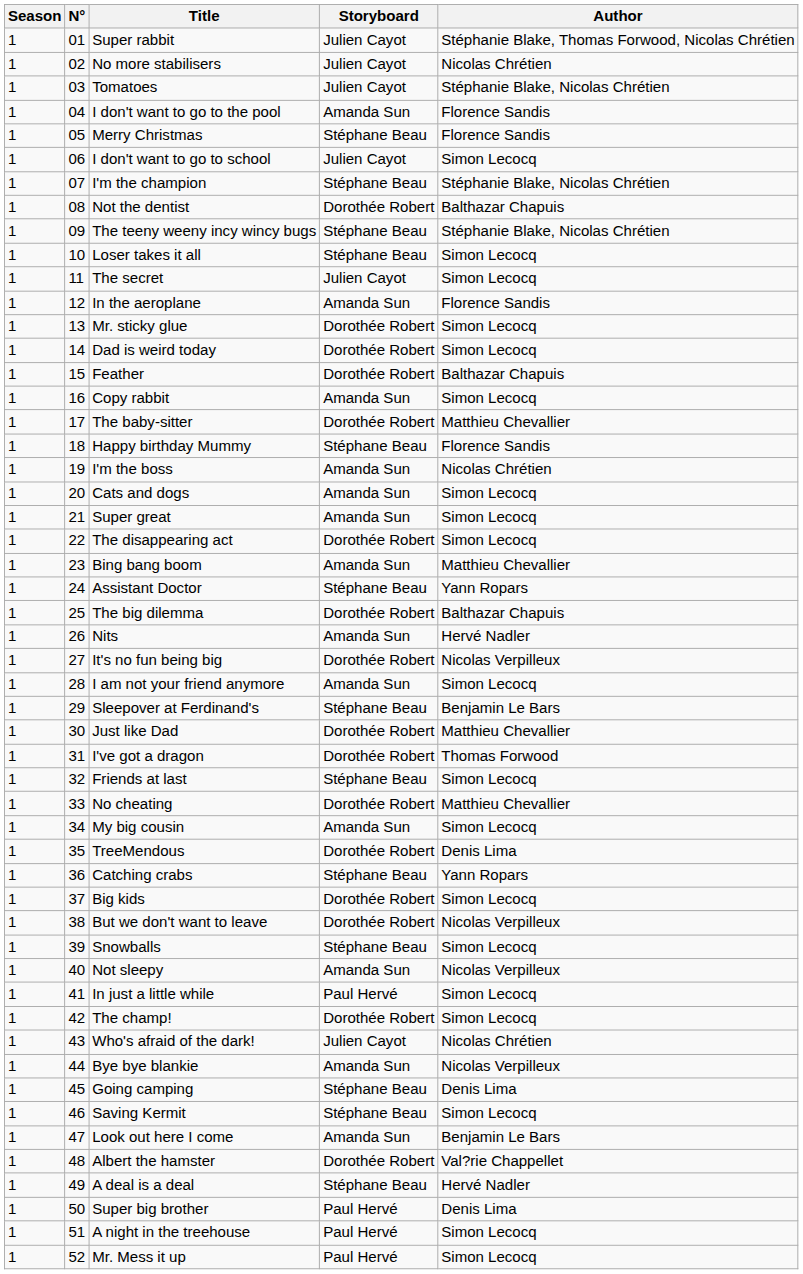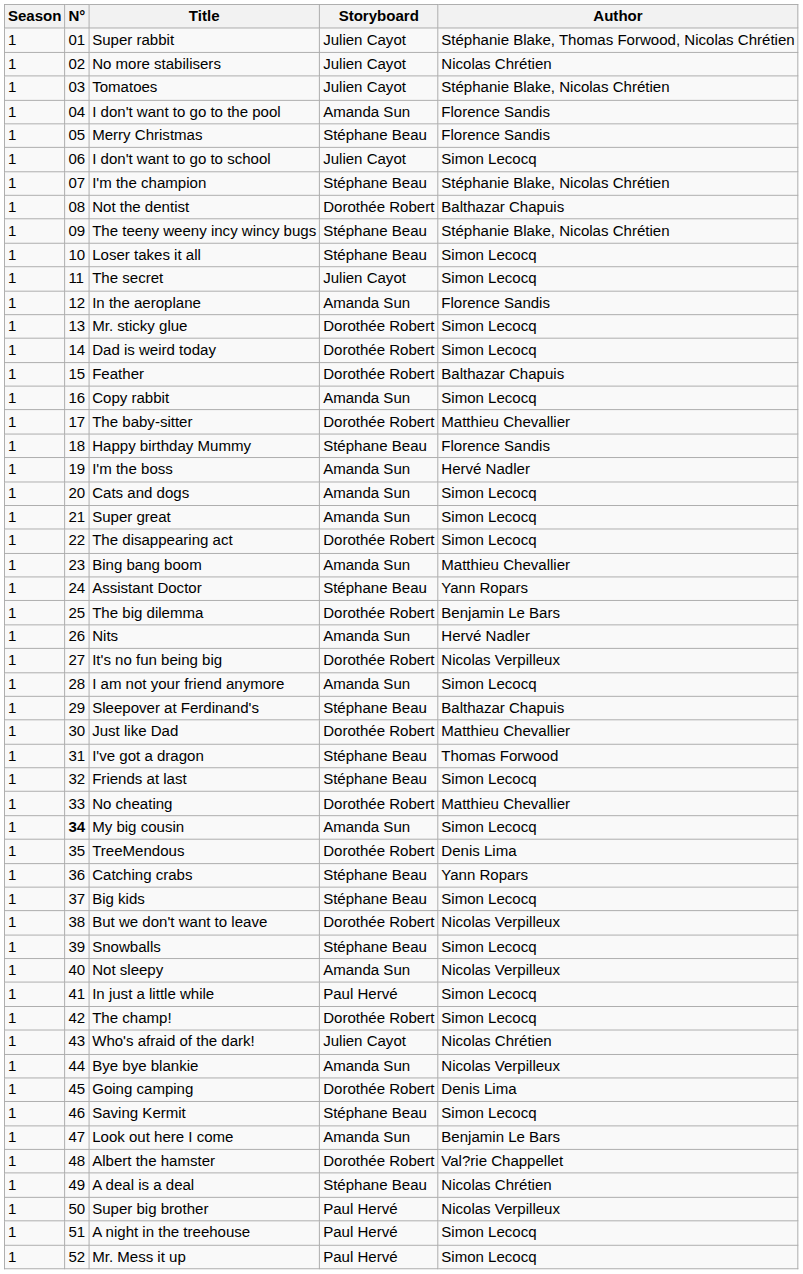 <table class="wikitable sortable">
 <tr>
 <th>Season</th>
 <th>N°</th>
 <th>Title</th>
 <th>Storyboard</th>
 <th>Author</th>
 </tr>
 <tr>
 <td>1</td>
 <td>01</td>
 <td>Super rabbit</td>
 <td>Julien Cayot</td>
 <td>Stéphanie Blake, Thomas Forwood, Nicolas Chrétien</td>
 </tr>
 <tr>
 <td>1</td>
 <td>02</td>
 <td>No more stabilisers</td>
 <td>Julien Cayot</td>
 <td>Nicolas Chrétien</td>
 </tr>
 <tr>
 <td>1</td>
 <td>03</td>
 <td>Tomatoes</td>
 <td>Julien Cayot</td>
 <td>Stéphanie Blake, Nicolas Chrétien</td>
 </tr>
 <tr>
 <td>1</td>
 <td>04</td>
 <td>I don't want to go to the pool</td>
 <td>Amanda Sun</td>
 <td>Florence Sandis</td>
 </tr>
 <tr>
 <td>1</td>
 <td>05</td>
 <td>Merry Christmas</td>
 <td>Stéphane Beau</td>
 <td>Florence Sandis</td>
 </tr>
 <tr>
 <td>1</td>
 <td>06</td>
 <td>I don't want to go to school</td>
 <td>Julien Cayot</td>
 <td>Simon Lecocq</td>
 </tr>
 <tr>
 <td>1</td>
 <td>07</td>
 <td>I'm the champion</td>
 <td>Stéphane Beau</td>
 <td>Stéphanie Blake, Nicolas Chrétien</td>
 </tr>
 <tr>
 <td>1</td>
 <td>08</td>
 <td>Not the dentist</td>
 <td>Dorothée Robert</td>
 <td>Balthazar Chapuis</td>
 </tr>
 <tr>
 <td>1</td>
 <td>09</td>
 <td>The teeny weeny incy wincy bugs</td>
 <td>Stéphane Beau</td>
 <td>Stéphanie Blake, Nicolas Chrétien</td>
 </tr>
 <tr>
 <td>1</td>
 <td>10</td>
 <td>Loser takes it all</td>
 <td>Stéphane Beau</td>
 <td>Simon Lecocq</td>
 </tr>
 <tr>
 <td>1</td>
 <td>11</td>
 <td>The secret</td>
 <td>Julien Cayot</td>
 <td>Simon Lecocq</td>
 </tr>
 <tr>
 <td>1</td>
 <td>12</td>
 <td>In the aeroplane</td>
 <td>Amanda Sun</td>
 <td>Florence Sandis</td>
 </tr>
 <tr>
 <td>1</td>
 <td>13</td>
 <td>Mr. sticky glue</td>
 <td>Dorothée Robert</td>
 <td>Simon Lecocq</td>
 </tr>
 <tr>
 <td>1</td>
 <td>14</td>
 <td>Dad is weird today</td>
 <td>Dorothée Robert</td>
 <td>Simon Lecocq</td>
 </tr>
 <tr>
 <td>1</td>
 <td>15</td>
 <td>Feather</td>
 <td>Dorothée Robert</td>
 <td>Balthazar Chapuis</td>
 </tr>
 <tr>
 <td>1</td>
 <td>16</td>
 <td>Copy rabbit</td>
 <td>Amanda Sun</td>
 <td>Simon Lecocq</td>
 </tr>
 <tr>
 <td>1</td>
 <td>17</td>
 <td>The baby-sitter</td>
 <td>Dorothée Robert</td>
 <td>Matthieu Chevallier</td>
 </tr>
 <tr>
 <td>1</td>
 <td>18</td>
 <td>Happy birthday Mummy</td>
 <td>Stéphane Beau</td>
 <td>Florence Sandis</td>
 </tr>
 <tr>
 <td>1</td>
 <td>19</td>
 <td>I'm the boss</td>
 <td>Amanda Sun</td>
-<td>Nicolas Chrétien</td>
+<td>Hervé Nadler</td>
 </tr>
 <tr>
 <td>1</td>
 <td>20</td>
 <td>Cats and dogs</td>
 <td>Amanda Sun</td>
 <td>Simon Lecocq</td>
 </tr>
 <tr>
 <td>1</td>
 <td>21</td>
 <td>Super great</td>
 <td>Amanda Sun</td>
 <td>Simon Lecocq</td>
 </tr>
 <tr>
 <td>1</td>
 <td>22</td>
 <td>The disappearing act</td>
 <td>Dorothée Robert</td>
 <td>Simon Lecocq</td>
 </tr>
 <tr>
 <td>1</td>
 <td>23</td>
 <td>Bing bang boom</td>
 <td>Amanda Sun</td>
 <td>Matthieu Chevallier</td>
 </tr>
 <tr>
 <td>1</td>
 <td>24</td>
 <td>Assistant Doctor</td>
 <td>Stéphane Beau</td>
 <td>Yann Ropars</td>
 </tr>
 <tr>
 <td>1</td>
 <td>25</td>
 <td>The big dilemma</td>
 <td>Dorothée Robert</td>
-<td>Balthazar Chapuis</td>
+<td>Benjamin Le Bars</td>
 </tr>
 <tr>
 <td>1</td>
 <td>26</td>
 <td>Nits</td>
 <td>Amanda Sun</td>
 <td>Hervé Nadler</td>
 </tr>
 <tr>
 <td>1</td>
 <td>27</td>
 <td>It's no fun being big</td>
 <td>Dorothée Robert</td>
 <td>Nicolas Verpilleux</td>
 </tr>
 <tr>
 <td>1</td>
 <td>28</td>
 <td>I am not your friend anymore</td>
 <td>Amanda Sun</td>
 <td>Simon Lecocq</td>
 </tr>
 <tr>
 <td>1</td>
 <td>29</td>
 <td>Sleepover at Ferdinand's</td>
 <td>Stéphane Beau</td>
-<td>Benjamin Le Bars</td>
+<td>Balthazar Chapuis</td>
 </tr>
 <tr>
 <td>1</td>
 <td>30</td>
 <td>Just like Dad</td>
 <td>Dorothée Robert</td>
 <td>Matthieu Chevallier</td>
 </tr>
 <tr>
 <td>1</td>
 <td>31</td>
 <td>I've got a dragon</td>
-<td>Dorothée Robert</td>
+<td>Stéphane Beau</td>
 <td>Thomas Forwood</td>
 </tr>
 <tr>
 <td>1</td>
 <td>32</td>
 <td>Friends at last</td>
 <td>Stéphane Beau</td>
 <td>Simon Lecocq</td>
 </tr>
 <tr>
 <td>1</td>
 <td>33</td>
 <td>No cheating</td>
 <td>Dorothée Robert</td>
 <td>Matthieu Chevallier</td>
 </tr>
 <tr>
 <td>1</td>
-<td>34</td>
+<td><strong>34</strong></td>
 <td>My big cousin</td>
 <td>Amanda Sun</td>
 <td>Simon Lecocq</td>
 </tr>
 <tr>
 <td>1</td>
 <td>35</td>
 <td>TreeMendous</td>
 <td>Dorothée Robert</td>
 <td>Denis Lima</td>
 </tr>
 <tr>
 <td>1</td>
 <td>36</td>
 <td>Catching crabs</td>
 <td>Stéphane Beau</td>
 <td>Yann Ropars</td>
 </tr>
 <tr>
 <td>1</td>
 <td>37</td>
 <td>Big kids</td>
-<td>Dorothée Robert</td>
+<td>Stéphane Beau</td>
 <td>Simon Lecocq</td>
 </tr>
 <tr>
 <td>1</td>
 <td>38</td>
 <td>But we don't want to leave</td>
 <td>Dorothée Robert</td>
 <td>Nicolas Verpilleux</td>
 </tr>
 <tr>
 <td>1</td>
 <td>39</td>
 <td>Snowballs</td>
 <td>Stéphane Beau</td>
 <td>Simon Lecocq</td>
 </tr>
 <tr>
 <td>1</td>
 <td>40</td>
 <td>Not sleepy</td>
 <td>Amanda Sun</td>
 <td>Nicolas Verpilleux</td>
 </tr>
 <tr>
 <td>1</td>
 <td>41</td>
 <td>In just a little while</td>
 <td>Paul Hervé</td>
 <td>Simon Lecocq</td>
 </tr>
 <tr>
 <td>1</td>
 <td>42</td>
 <td>The champ!</td>
 <td>Dorothée Robert</td>
 <td>Simon Lecocq</td>
 </tr>
 <tr>
 <td>1</td>
 <td>43</td>
 <td>Who's afraid of the dark!</td>
 <td>Julien Cayot</td>
 <td>Nicolas Chrétien</td>
 </tr>
 <tr>
 <td>1</td>
 <td>44</td>
 <td>Bye bye blankie</td>
 <td>Amanda Sun</td>
 <td>Nicolas Verpilleux</td>
 </tr>
 <tr>
 <td>1</td>
 <td>45</td>
 <td>Going camping</td>
-<td>Stéphane Beau</td>
+<td>Dorothée Robert</td>
 <td>Denis Lima</td>
 </tr>
 <tr>
 <td>1</td>
 <td>46</td>
 <td>Saving Kermit</td>
 <td>Stéphane Beau</td>
 <td>Simon Lecocq</td>
 </tr>
 <tr>
 <td>1</td>
 <td>47</td>
 <td>Look out here I come</td>
 <td>Amanda Sun</td>
 <td>Benjamin Le Bars</td>
 </tr>
 <tr>
 <td>1</td>
 <td>48</td>
 <td>Albert the hamster</td>
 <td>Dorothée Robert</td>
 <td>Val?rie Chappellet</td>
 </tr>
 <tr>
 <td>1</td>
 <td>49</td>
 <td>A deal is a deal</td>
 <td>Stéphane Beau</td>
-<td>Hervé Nadler</td>
+<td>Nicolas Chrétien</td>
 </tr>
 <tr>
 <td>1</td>
 <td>50</td>
 <td>Super big brother</td>
 <td>Paul Hervé</td>
-<td>Denis Lima</td>
+<td>Nicolas Verpilleux</td>
 </tr>
 <tr>
 <td>1</td>
 <td>51</td>
 <td>A night in the treehouse</td>
 <td>Paul Hervé</td>
 <td>Simon Lecocq</td>
 </tr>
 <tr>
 <td>1</td>
 <td>52</td>
 <td>Mr. Mess it up</td>
 <td>Paul Hervé</td>
 <td>Simon Lecocq</td>
 </tr>
 </table>
